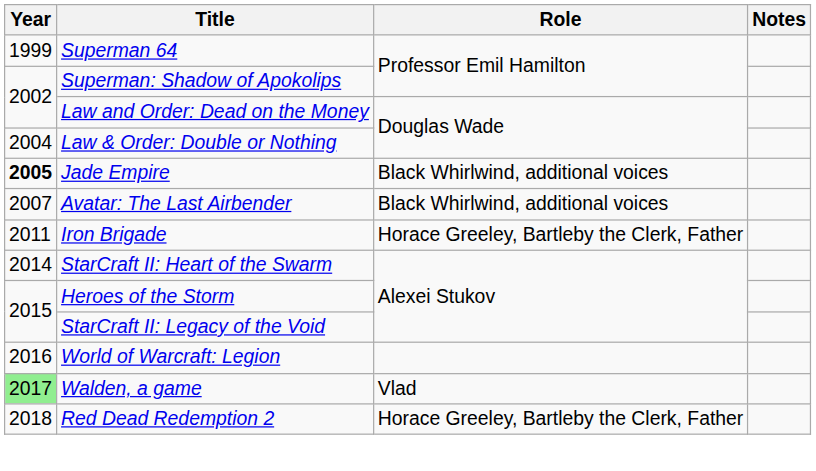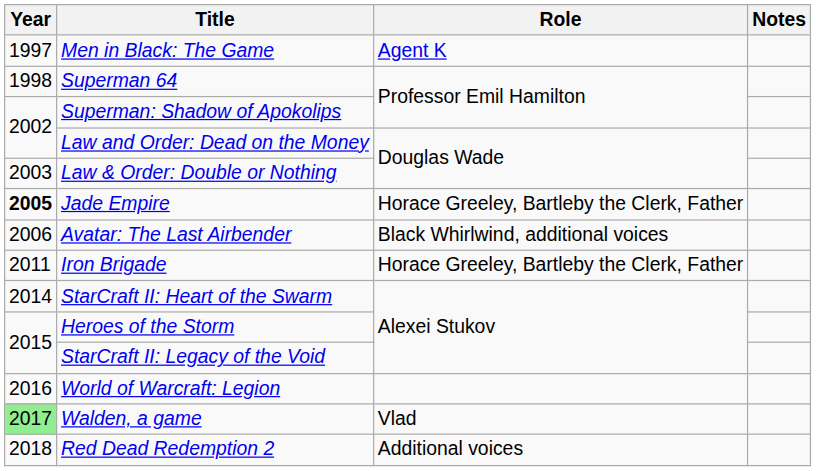 <table class="wikitable">
 <tr>
 <th>Year</th>
 <th>Title</th>
 <th>Role</th>
 <th>Notes</th>
 </tr>
 <tr>
-<td>1999</td>
+<td>1997</td>
+<td><em><a href='#'>Men in Black: The Game</a></em></td>
+<td><a href='#'>Agent K</a></td>
+<td></td>
+</tr>
+<tr>
+<td>1998</td>
 <td><em><a href='#'>Superman 64</a></em></td>
 <td rowspan=2>Professor Emil Hamilton</td>
 <td><em></em></td>
 </tr>
 <tr>
 <td rowspan=2>2002</td>
 <td><em><a href='#'>Superman: Shadow of Apokolips</a></em></td>
 <td></td>
 </tr>
 <tr>
 <td><em><a href='#'>Law and Order: Dead on the Money</a></em></td>
 <td rowspan=2>Douglas Wade</td>
 <td></td>
 </tr>
 <tr>
-<td>2004</td>
+<td>2003</td>
 <td><em><a href='#'>Law & Order: Double or Nothing</a></em></td>
 <td></td>
 </tr>
 <tr>
 <td><strong>2005</strong></td>
 <td><em><a href='#'>Jade Empire</a></em></td>
-<td>Black Whirlwind, additional voices</td>
+<td>Horace Greeley, Bartleby the Clerk, Father</td>
 <td></td>
 </tr>
 <tr>
-<td>2007</td>
+<td>2006</td>
 <td><em><a href='#'>Avatar: The Last Airbender</a></em></td>
 <td>Black Whirlwind, additional voices</td>
 <td></td>
 </tr>
 <tr>
 <td>2011</td>
 <td><em><a href='#'>Iron Brigade</a></em></td>
 <td>Horace Greeley, Bartleby the Clerk, Father</td>
 <td></td>
 </tr>
 <tr>
 <td>2014</td>
 <td><em><a href='#'>StarCraft II: Heart of the Swarm</a></em></td>
 <td rowspan=3>Alexei Stukov</td>
 <td><em></em></td>
 </tr>
 <tr>
 <td rowspan=2>2015</td>
 <td><em><a href='#'>Heroes of the Storm</a></em></td>
 <td></td>
 </tr>
 <tr>
 <td><em><a href='#'>StarCraft II: Legacy of the Void</a></em></td>
 <td><em></em></td>
 </tr>
 <tr>
 <td>2016</td>
 <td><em><a href='#'>World of Warcraft: Legion</a></em></td>
 <td></td>
 </tr>
 <tr>
 <td style="background: lightgreen;">2017</td>
 <td><em><a href='#'>Walden, a game</a></em></td>
 <td>Vlad</td>
 <td></td>
 </tr>
 <tr>
 <td>2018</td>
 <td><em><a href='#'>Red Dead Redemption 2</a></em></td>
-<td>Horace Greeley, Bartleby the Clerk, Father</td>
+<td>Additional voices</td>
 <td></td>
 </tr>
 </table>
